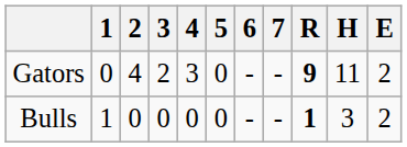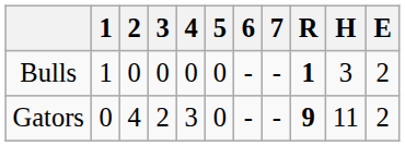 <table align = right border="2" cellpadding="4" cellspacing="0" style="margin: 1em 1em 1em 1em; background: #F9F9F9; border: 1px #aaa solid; border-collapse: collapse;">
 <tr align=center style="background: #F2F2F2;">
 <th></th>
 <th>1</th>
 <th>2</th>
 <th>3</th>
 <th>4</th>
 <th>5</th>
 <th>6</th>
 <th>7</th>
 <th>R</th>
 <th>H</th>
 <th>E</th>
 </tr>
 <tr align=center>
+<td>Bulls</td>
+<td>1</td>
+<td>0</td>
+<td>0</td>
+<td>0</td>
+<td>0</td>
+<td>-</td>
+<td>-</td>
+<td><strong>1</strong></td>
+<td>3</td>
+<td>2</td>
+</tr>
+<tr align=center>
 <td>Gators</td>
 <td>0</td>
 <td>4</td>
 <td>2</td>
 <td>3</td>
 <td>0</td>
 <td>-</td>
 <td>-</td>
 <td><strong>9</strong></td>
 <td>11</td>
 <td>2</td>
 </tr>
-<tr align=center>
-<td>Bulls</td>
-<td>1</td>
-<td>0</td>
-<td>0</td>
-<td>0</td>
-<td>0</td>
-<td>-</td>
-<td>-</td>
-<td><strong>1</strong></td>
-<td>3</td>
-<td>2</td>
-</tr>
 </table>
